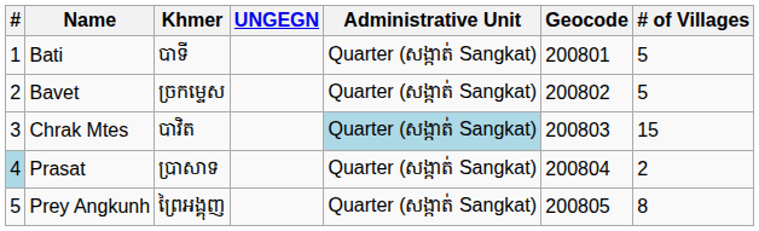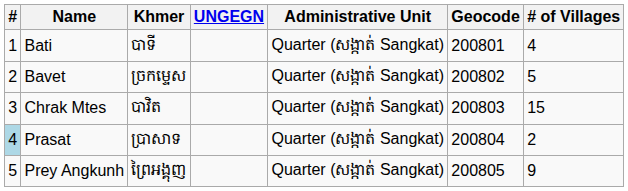 <table class="wikitable sortable">
 <tr>
 <th>#</th>
 <th>Name</th>
 <th>Khmer</th>
 <th><a href='#'>UNGEGN</a></th>
 <th>Administrative Unit</th>
 <th>Geocode</th>
 <th># of Villages</th>
 </tr>
 <tr>
 <td>1</td>
 <td>Bati</td>
 <td>បាទី</td>
 <td></td>
 <td>Quarter (សង្កាត់ Sangkat)</td>
 <td>200801</td>
-<td>5</td>
+<td>4</td>
 </tr>
 <tr>
 <td>2</td>
 <td>Bavet</td>
 <td>ច្រកម្ទេស</td>
 <td></td>
 <td>Quarter (សង្កាត់ Sangkat)</td>
 <td>200802</td>
 <td>5</td>
 </tr>
 <tr>
 <td>3</td>
 <td>Chrak Mtes</td>
 <td>បាវិត</td>
 <td></td>
-<td style="background: lightblue;">Quarter (សង្កាត់ Sangkat)</td>
+<td>Quarter (សង្កាត់ Sangkat)</td>
 <td>200803</td>
 <td>15</td>
 </tr>
 <tr>
 <td style="background: lightblue;">4</td>
 <td>Prasat</td>
 <td>ប្រាសាទ</td>
 <td></td>
 <td>Quarter (សង្កាត់ Sangkat)</td>
 <td>200804</td>
 <td>2</td>
 </tr>
 <tr>
 <td>5</td>
 <td>Prey Angkunh</td>
 <td>ព្រៃអង្គុញ</td>
 <td></td>
 <td>Quarter (សង្កាត់ Sangkat)</td>
 <td>200805</td>
-<td>8</td>
+<td>9</td>
 </tr>
 <tr>
 </tr>
 </table>
